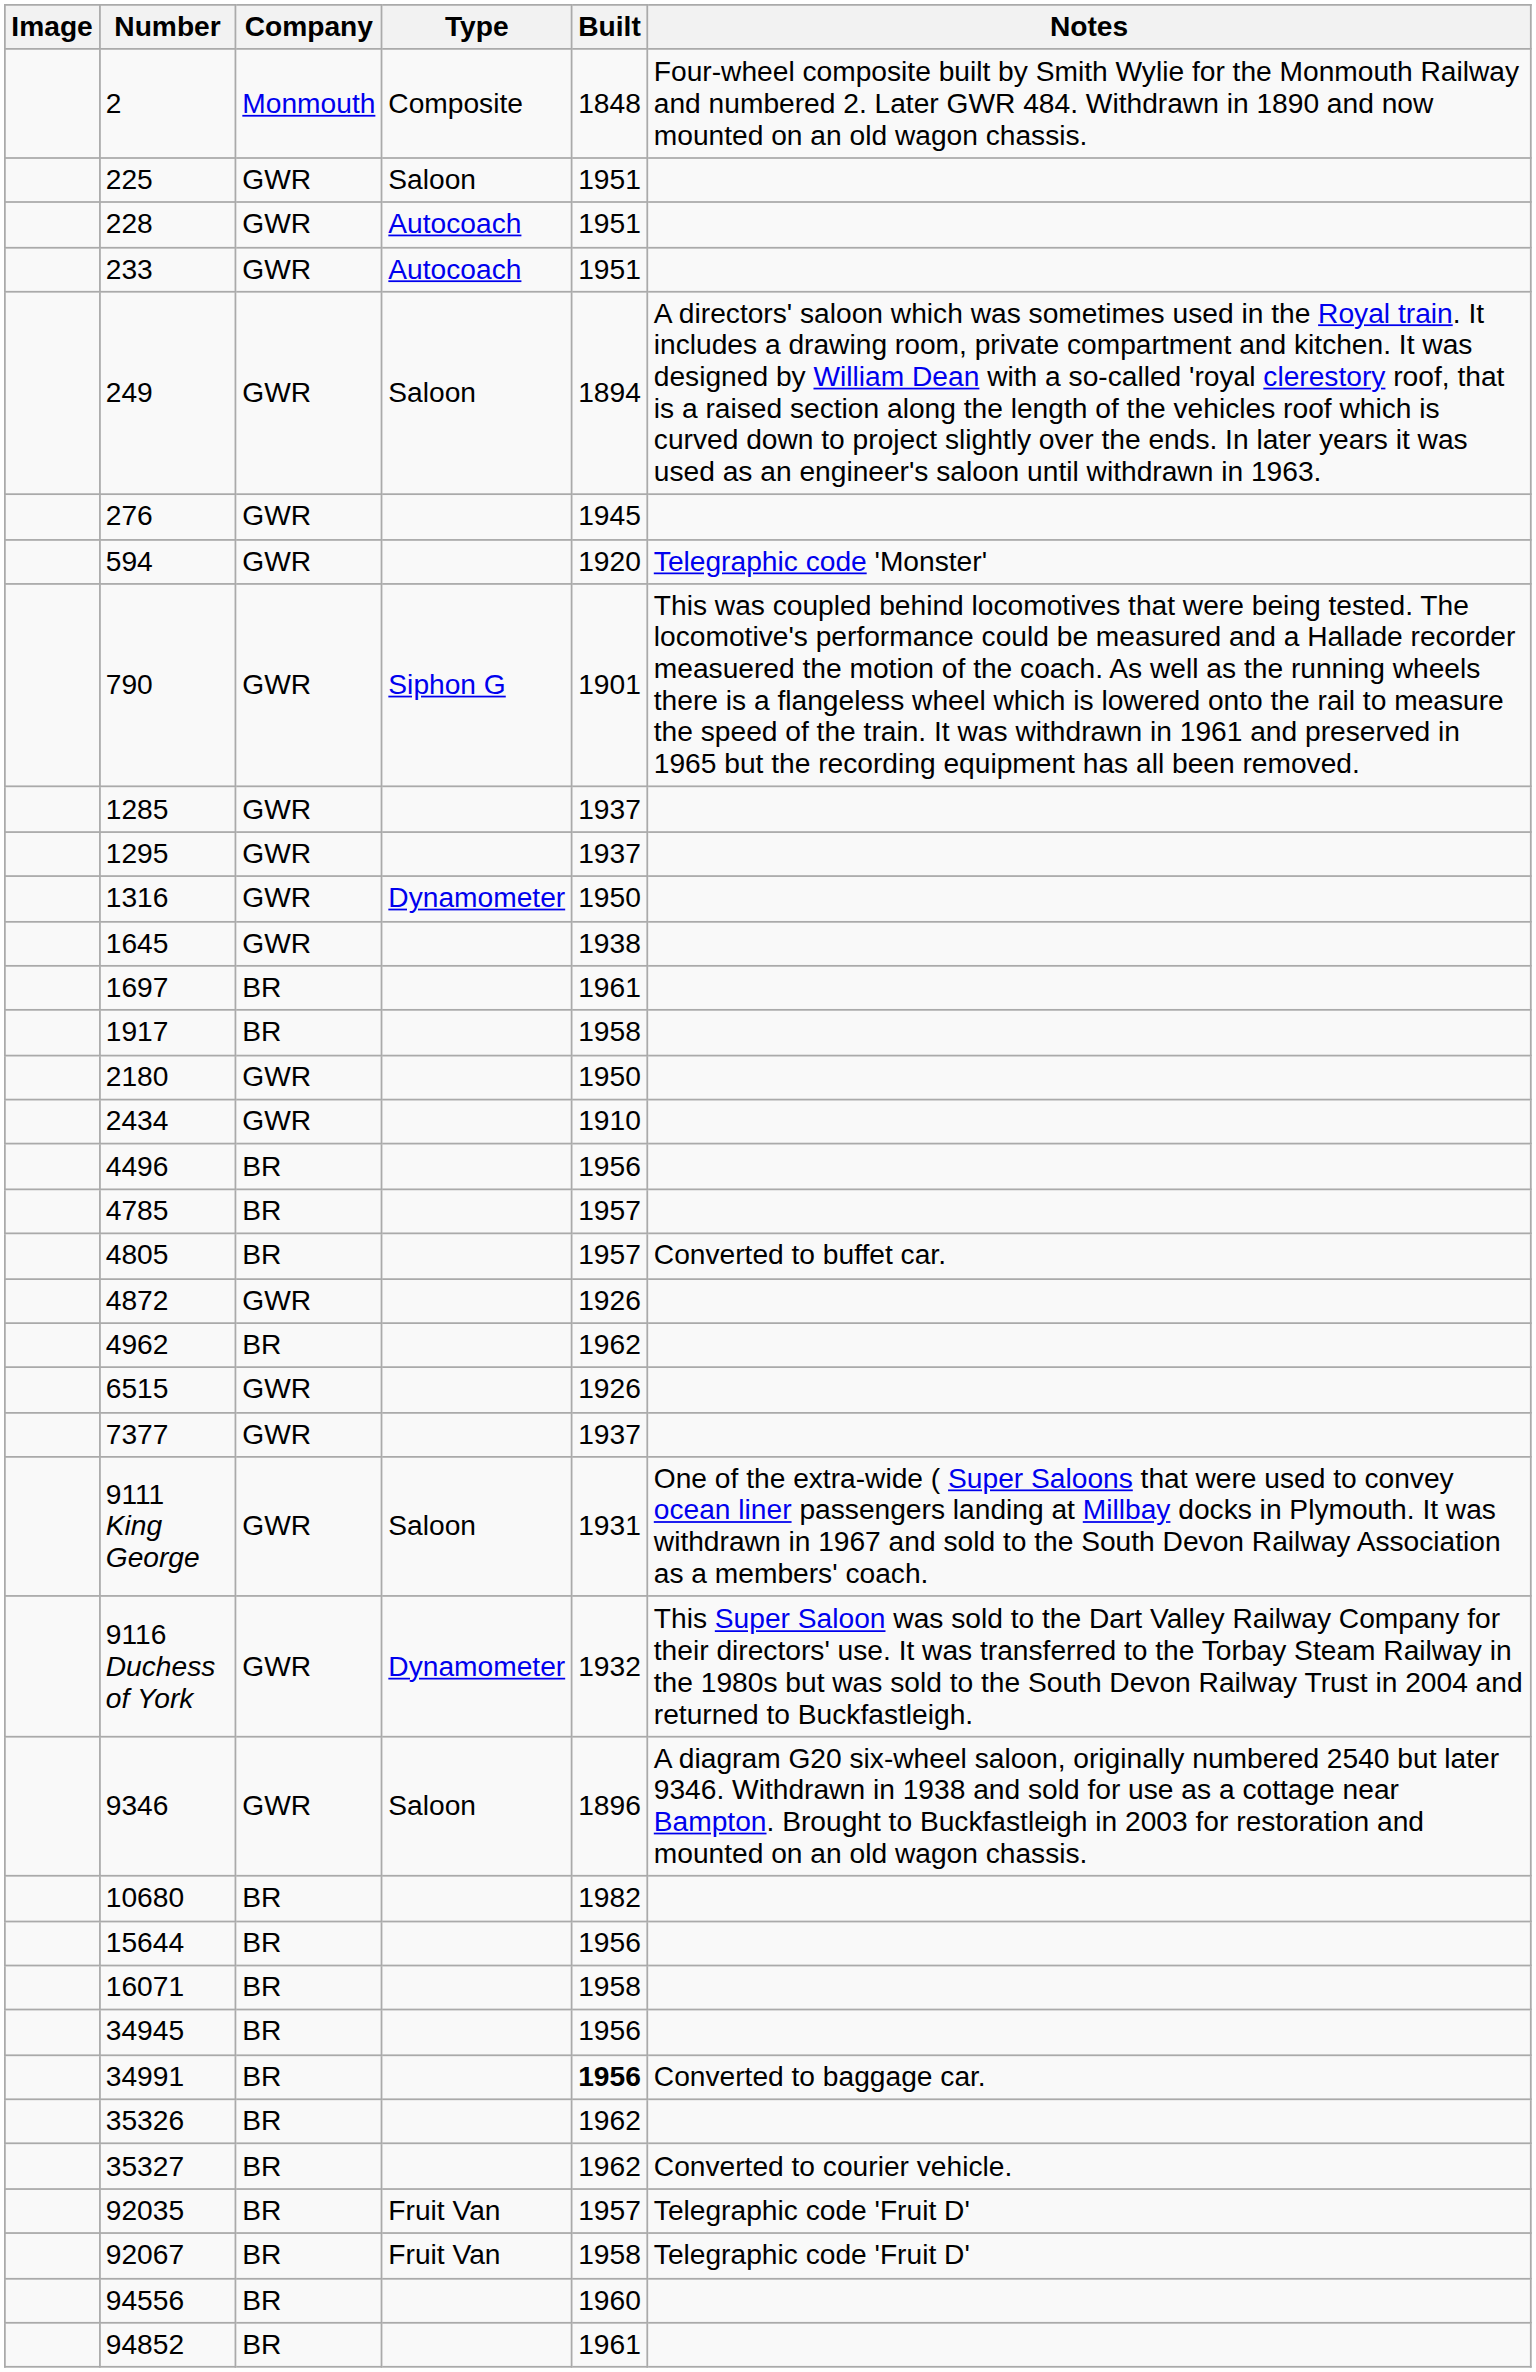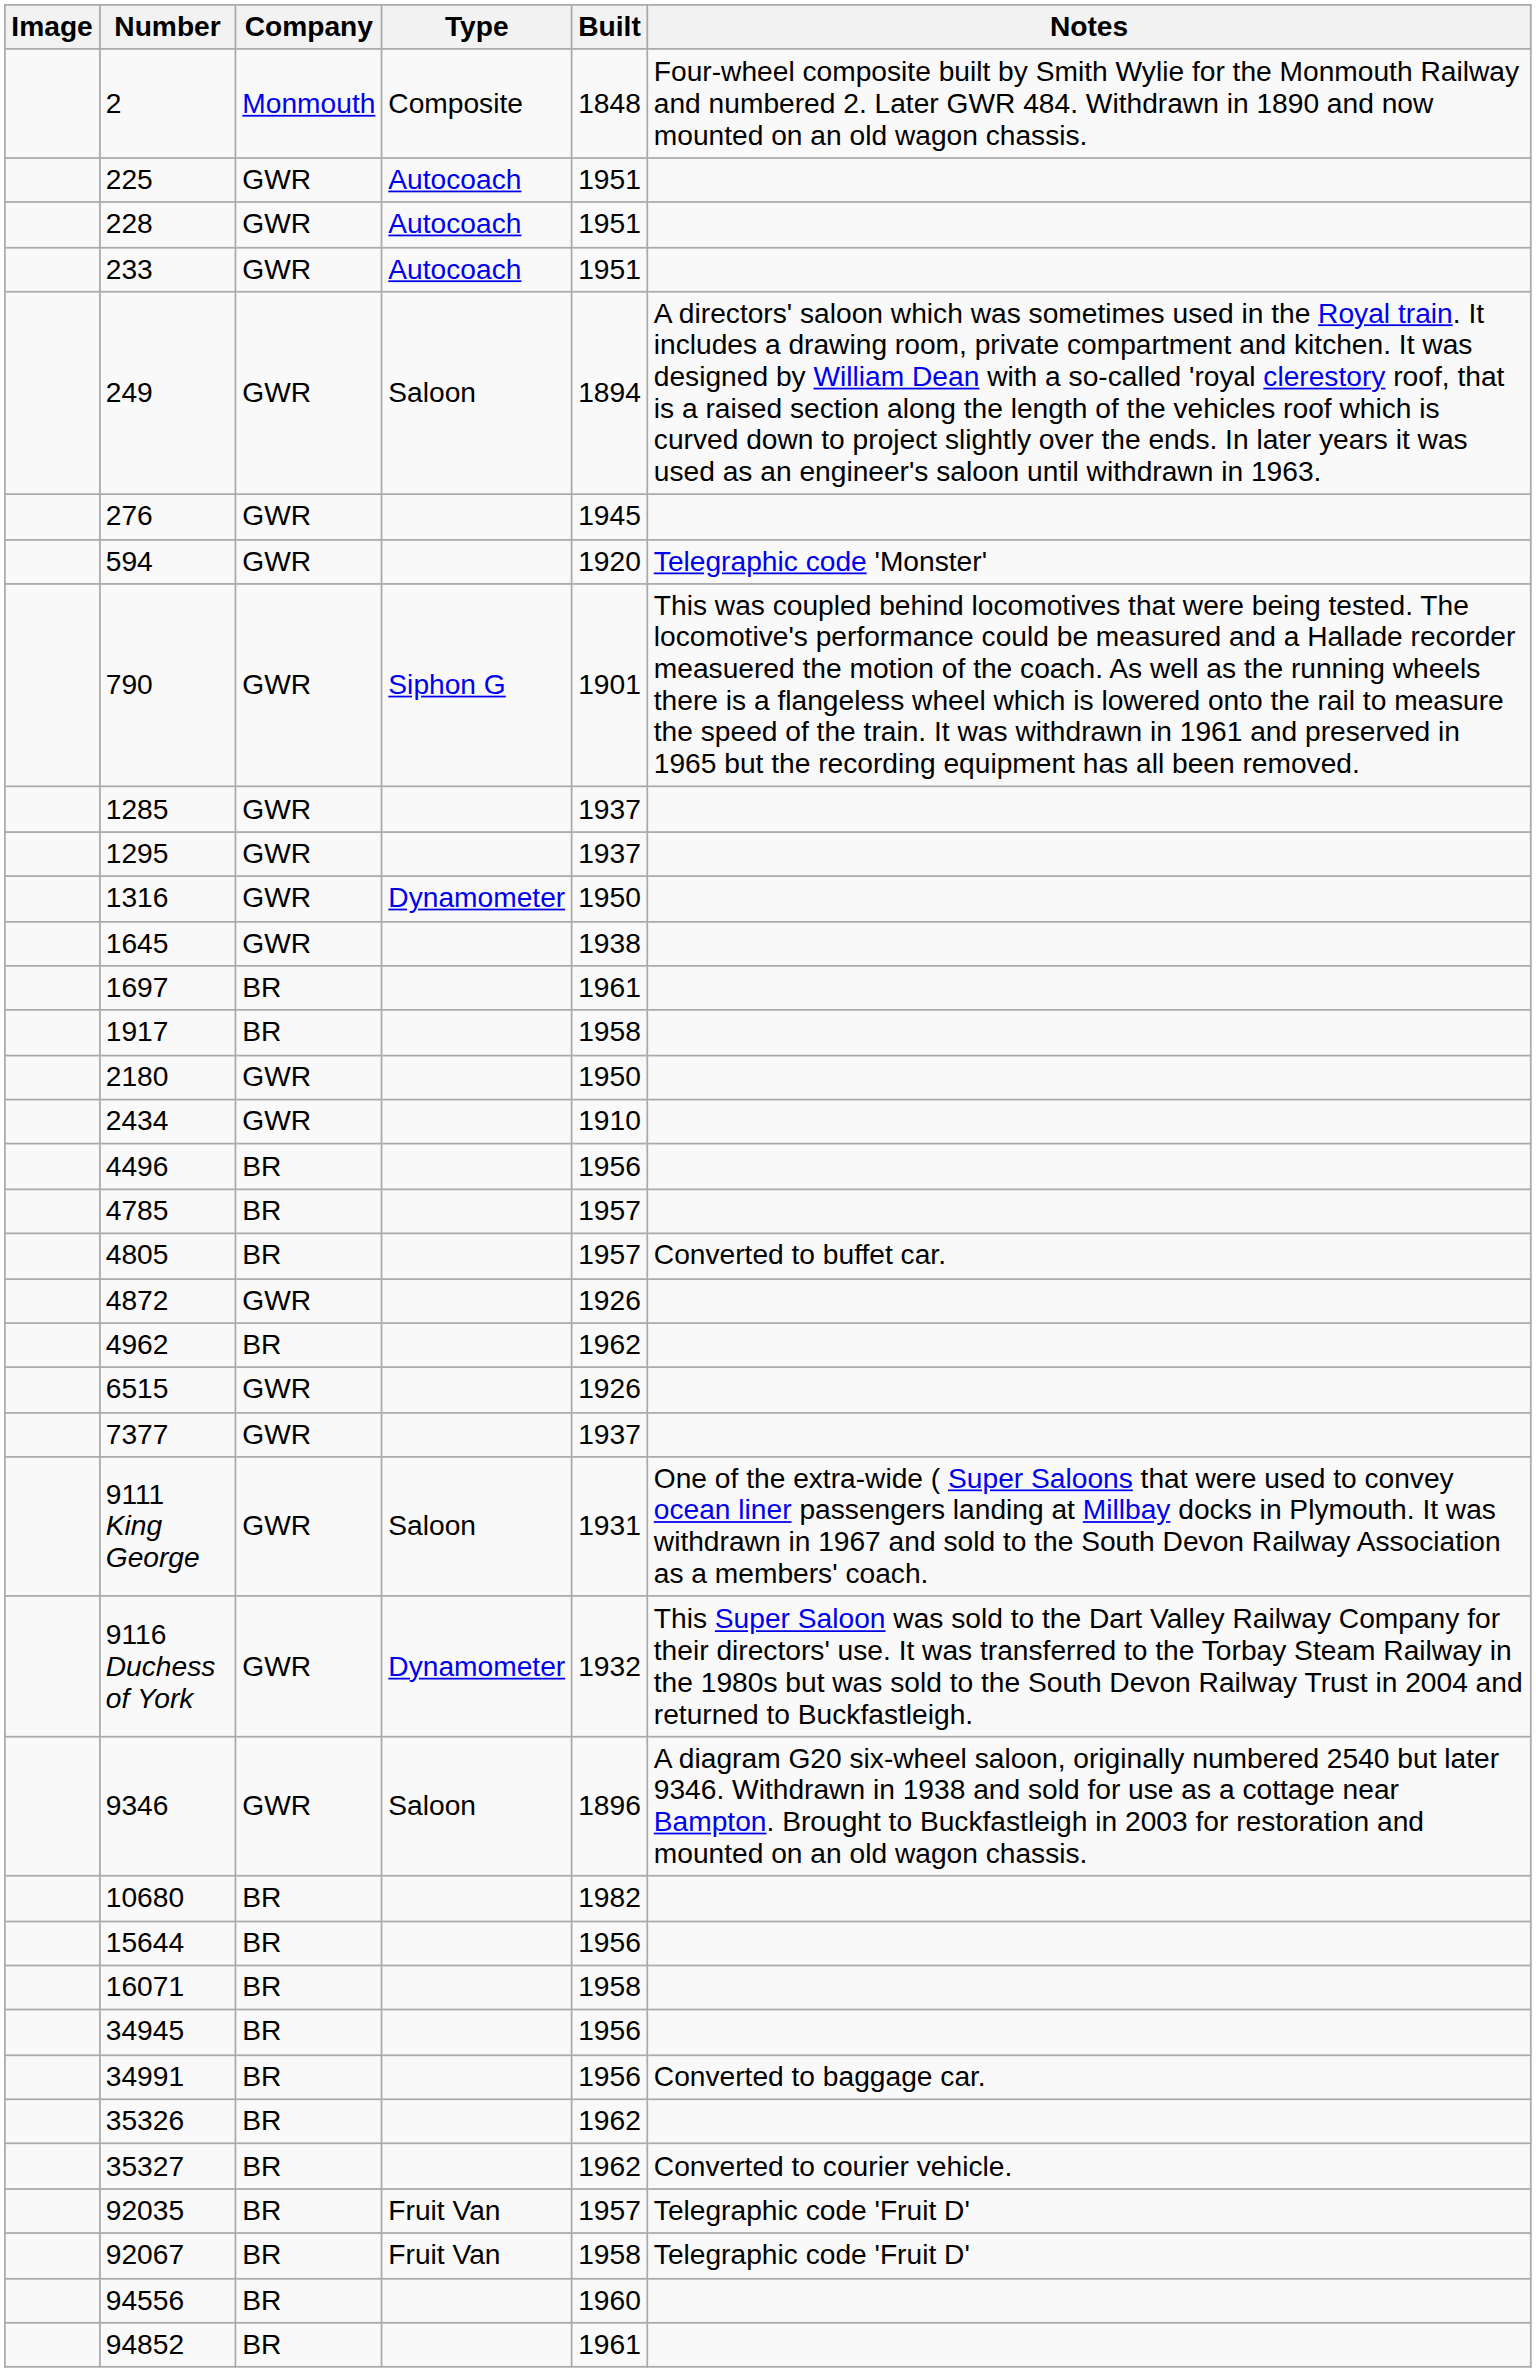 <table class="wikitable sortable">
 <tr>
 <th class=unsortable>Image</th>
 <th>Number</th>
 <th>Company</th>
 <th>Type</th>
 <th>Built</th>
 <th class=unsortable>Notes</th>
 </tr>
 <tr>
 <td></td>
 <td data-sort-value="00002">2</td>
 <td><a href='#'>Monmouth</a></td>
 <td>Composite</td>
 <td>1848</td>
 <td>Four-wheel composite built by Smith Wylie for the Monmouth Railway and numbered 2. Later GWR 484. Withdrawn in 1890 and now mounted on an old wagon chassis.</td>
 </tr>
 <tr>
 <td></td>
 <td data-sort-value="00225">225</td>
 <td>GWR</td>
-<td>Saloon</td>
+<td><a href='#'>Autocoach</a></td>
 <td>1951</td>
 <td></td>
 </tr>
 <tr>
 <td></td>
 <td data-sort-value="00228">228</td>
 <td>GWR</td>
 <td><a href='#'>Autocoach</a></td>
 <td>1951</td>
 <td></td>
 </tr>
 <tr>
 <td></td>
 <td data-sort-value="00233">233</td>
 <td>GWR</td>
 <td><a href='#'>Autocoach</a></td>
 <td>1951</td>
 <td></td>
 </tr>
 <tr>
 <td></td>
 <td data-sort-value="00249">249</td>
 <td>GWR</td>
 <td>Saloon</td>
 <td>1894</td>
 <td>A directors' saloon which was sometimes used in the <a href='#'>Royal train</a>. It includes a drawing room, private compartment and kitchen. It was designed by <a href='#'>William Dean</a> with a so-called 'royal <a href='#'>clerestory</a> roof, that is a raised section along the length of the vehicles roof which is curved down to project slightly over the ends. In later years it was used as an engineer's saloon until withdrawn in 1963.</td>
 </tr>
 <tr>
 <td></td>
 <td data-sort-value="00276">276</td>
 <td>GWR</td>
 <td></td>
 <td>1945</td>
 <td></td>
 </tr>
 <tr>
 <td></td>
 <td data-sort-value="00594">594</td>
 <td>GWR</td>
 <td></td>
 <td>1920</td>
 <td><a href='#'>Telegraphic code</a> 'Monster'</td>
 </tr>
 <tr>
 <td></td>
 <td data-sort-value="00790">790</td>
 <td>GWR</td>
 <td><a href='#'>Siphon G</a></td>
 <td>1901</td>
 <td>This was coupled behind locomotives that were being tested. The locomotive's performance could be measured and a Hallade recorder measuered the motion of the coach. As well as the running wheels there is a flangeless wheel which is lowered onto the rail to measure the speed of the train. It was withdrawn in 1961 and preserved in 1965 but the recording equipment has all been removed.</td>
 </tr>
 <tr>
 <td></td>
 <td data-sort-value="01285">1285</td>
 <td>GWR</td>
 <td></td>
 <td>1937</td>
 <td></td>
 </tr>
 <tr>
 <td></td>
 <td data-sort-value="01295">1295</td>
 <td>GWR</td>
 <td></td>
 <td>1937</td>
 <td></td>
 </tr>
 <tr>
 <td></td>
 <td data-sort-value="01316">1316</td>
 <td>GWR</td>
 <td><a href='#'>Dynamometer</a></td>
 <td>1950</td>
 <td></td>
 </tr>
 <tr>
 <td></td>
 <td data-sort-value="01645">1645</td>
 <td>GWR</td>
 <td></td>
 <td>1938</td>
 <td></td>
 </tr>
 <tr>
 <td></td>
 <td data-sort-value="01697">1697</td>
 <td>BR</td>
 <td></td>
 <td>1961</td>
 <td></td>
 </tr>
 <tr>
 <td></td>
 <td data-sort-value="01917">1917</td>
 <td>BR</td>
 <td></td>
 <td>1958</td>
 <td></td>
 </tr>
 <tr>
 <td></td>
 <td data-sort-value="02180">2180</td>
 <td>GWR</td>
 <td></td>
 <td>1950</td>
 <td></td>
 </tr>
 <tr>
 <td></td>
 <td>2434</td>
 <td>GWR</td>
 <td></td>
 <td>1910</td>
 <td></td>
 </tr>
 <tr>
 <td></td>
 <td data-sort-value="04496">4496</td>
 <td>BR</td>
 <td></td>
 <td>1956</td>
 <td></td>
 </tr>
 <tr>
 <td></td>
 <td data-sort-value="04785">4785</td>
 <td>BR</td>
 <td></td>
 <td>1957</td>
 <td></td>
 </tr>
 <tr>
 <td></td>
 <td data-sort-value="04805">4805</td>
 <td>BR</td>
 <td></td>
 <td>1957</td>
 <td>Converted to buffet car.</td>
 </tr>
 <tr>
 <td></td>
 <td data-sort-value="04872">4872</td>
 <td>GWR</td>
 <td></td>
 <td>1926</td>
 <td></td>
 </tr>
 <tr>
 <td></td>
 <td data-sort-value="04962">4962</td>
 <td>BR</td>
 <td></td>
 <td>1962</td>
 <td></td>
 </tr>
 <tr>
 <td></td>
 <td data-sort-value="06515">6515</td>
 <td>GWR</td>
 <td></td>
 <td>1926</td>
 <td></td>
 </tr>
 <tr>
 <td></td>
 <td data-sort-value="07377">7377</td>
 <td>GWR</td>
 <td></td>
 <td>1937</td>
 <td></td>
 </tr>
 <tr>
 <td></td>
 <td data-sort-value="09111">9111<br><em>King George</em></td>
 <td>GWR</td>
 <td>Saloon</td>
 <td>1931</td>
 <td>One of the extra-wide ( <a href='#'>Super Saloons</a> that were used to convey <a href='#'>ocean liner</a> passengers landing at <a href='#'>Millbay</a> docks in Plymouth. It was withdrawn in 1967 and sold to the South Devon Railway Association as a members' coach.</td>
 </tr>
 <tr>
 <td></td>
 <td data-sort-value="09116">9116<br><em>Duchess of York</em></td>
 <td>GWR</td>
 <td><a href='#'>Dynamometer</a></td>
 <td>1932</td>
 <td>This <a href='#'>Super Saloon</a> was sold to the Dart Valley Railway Company for their directors' use. It was transferred to the Torbay Steam Railway in the 1980s but was sold to the South Devon Railway Trust in 2004 and returned to Buckfastleigh.</td>
 </tr>
 <tr>
 <td></td>
 <td data-sort-value="09346">9346</td>
 <td>GWR</td>
 <td>Saloon</td>
 <td>1896</td>
 <td>A diagram G20 six-wheel saloon, originally numbered 2540 but later 9346. Withdrawn in 1938 and sold for use as a cottage near <a href='#'>Bampton</a>. Brought to Buckfastleigh in 2003 for restoration and mounted on an old wagon chassis.</td>
 </tr>
 <tr>
 <td></td>
 <td>10680</td>
 <td>BR</td>
 <td></td>
 <td>1982</td>
 <td></td>
 </tr>
 <tr>
 <td></td>
 <td>15644</td>
 <td>BR</td>
 <td></td>
 <td>1956</td>
 <td></td>
 </tr>
 <tr>
 <td></td>
 <td>16071</td>
 <td>BR</td>
 <td></td>
 <td>1958</td>
 <td></td>
 </tr>
 <tr>
 <td></td>
 <td>34945</td>
 <td>BR</td>
 <td></td>
 <td>1956</td>
 <td></td>
 </tr>
 <tr>
 <td></td>
 <td>34991</td>
 <td>BR</td>
 <td></td>
-<td><strong>1956</strong></td>
+<td>1956</td>
 <td>Converted to baggage car.</td>
 </tr>
 <tr>
 <td></td>
 <td>35326</td>
 <td>BR</td>
 <td></td>
 <td>1962</td>
 <td></td>
 </tr>
 <tr>
 <td></td>
 <td>35327</td>
 <td>BR</td>
 <td></td>
 <td>1962</td>
 <td>Converted to courier vehicle.</td>
 </tr>
 <tr>
 <td></td>
 <td>92035</td>
 <td>BR</td>
 <td>Fruit Van</td>
 <td>1957</td>
 <td>Telegraphic code 'Fruit D'</td>
 </tr>
 <tr>
 <td></td>
 <td>92067</td>
 <td>BR</td>
 <td>Fruit Van</td>
 <td>1958</td>
 <td>Telegraphic code 'Fruit D'</td>
 </tr>
 <tr>
 <td></td>
 <td>94556</td>
 <td>BR</td>
 <td></td>
 <td>1960</td>
 <td></td>
 </tr>
 <tr>
 <td></td>
 <td>94852</td>
 <td>BR</td>
 <td></td>
 <td>1961</td>
 <td></td>
 </tr>
 </table>
